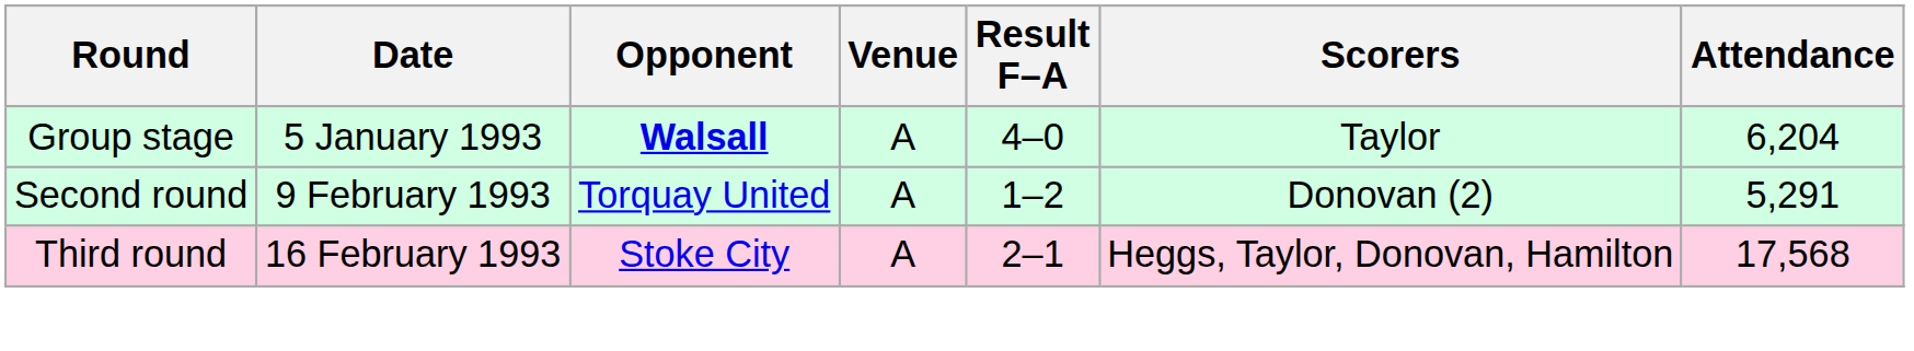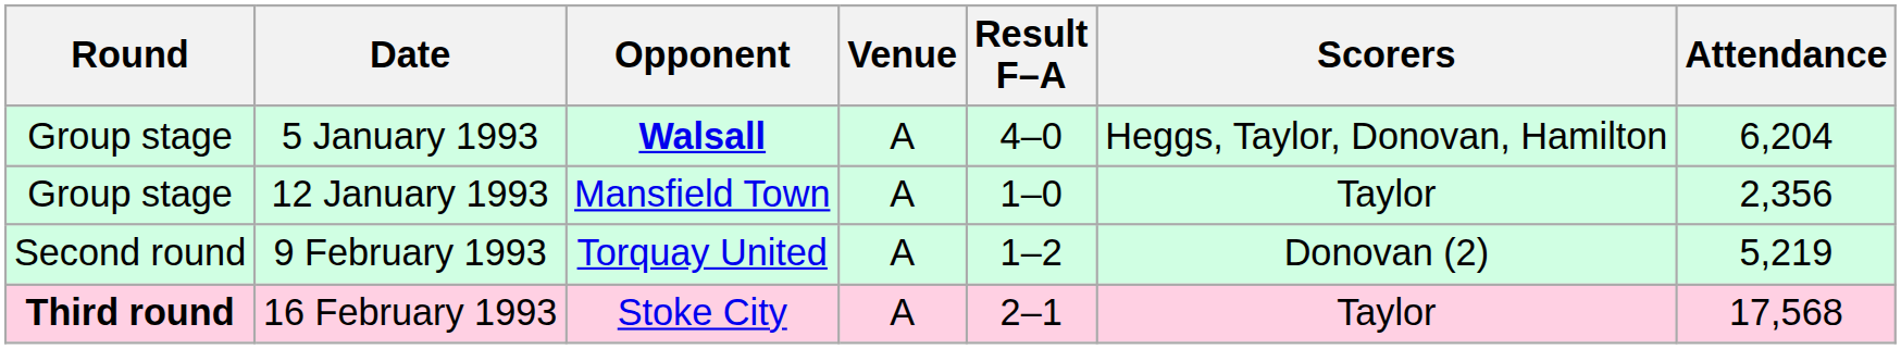 <table class="wikitable sortable" style="text-align:center;">
 <tr>
 <th>Round</th>
 <th>Date</th>
 <th>Opponent</th>
 <th>Venue</th>
 <th>Result<br>F–A</th>
 <th class=unsortable>Scorers</th>
 <th>Attendance</th>
 </tr>
 <tr bgcolor="d0ffe3">
 <td>Group stage</td>
 <td>5 January 1993</td>
 <td><strong><a href='#'>Walsall</a></strong></td>
 <td>A</td>
 <td>4–0</td>
+<td>Heggs, Taylor, Donovan, Hamilton</td>
+<td>6,204</td>
+</tr>
+<tr bgcolor="d0ffe3">
+<td>Group stage</td>
+<td>12 January 1993</td>
+<td><a href='#'>Mansfield Town</a></td>
+<td>A</td>
+<td>1–0</td>
 <td>Taylor</td>
-<td>6,204</td>
+<td>2,356</td>
 </tr>
 <tr bgcolor="d0ffe3">
 <td>Second round</td>
 <td>9 February 1993</td>
 <td><a href='#'>Torquay United</a></td>
 <td>A</td>
 <td>1–2</td>
 <td>Donovan (2)</td>
-<td>5,291</td>
+<td>5,219</td>
 </tr>
 <tr bgcolor="ffd0e3">
-<td>Third round</td>
+<td><strong>Third round</strong></td>
 <td>16 February 1993</td>
 <td><a href='#'>Stoke City</a></td>
 <td>A</td>
 <td>2–1</td>
-<td>Heggs, Taylor, Donovan, Hamilton</td>
+<td>Taylor</td>
 <td>17,568</td>
 </tr>
 </table>
